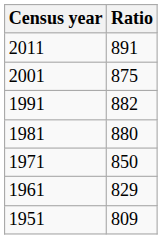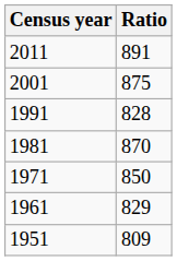 <table class="wikitable sortable">
 <tr>
 <th>Census year</th>
 <th>Ratio</th>
 </tr>
 <tr>
 <td>2011</td>
 <td>891</td>
 </tr>
 <tr>
 <td>2001</td>
 <td>875</td>
 </tr>
 <tr>
 <td>1991</td>
-<td>882</td>
+<td>828</td>
 </tr>
 <tr>
 <td>1981</td>
-<td>880</td>
+<td>870</td>
 </tr>
 <tr>
 <td>1971</td>
 <td>850</td>
 </tr>
 <tr>
 <td>1961</td>
 <td>829</td>
 </tr>
 <tr>
 <td>1951</td>
 <td>809</td>
 </tr>
 </table>
